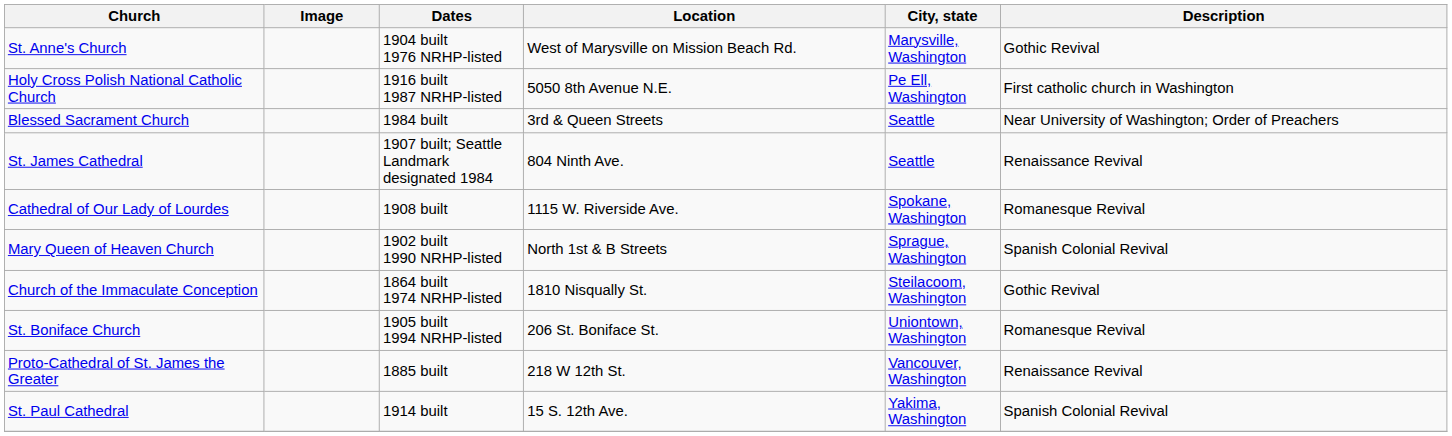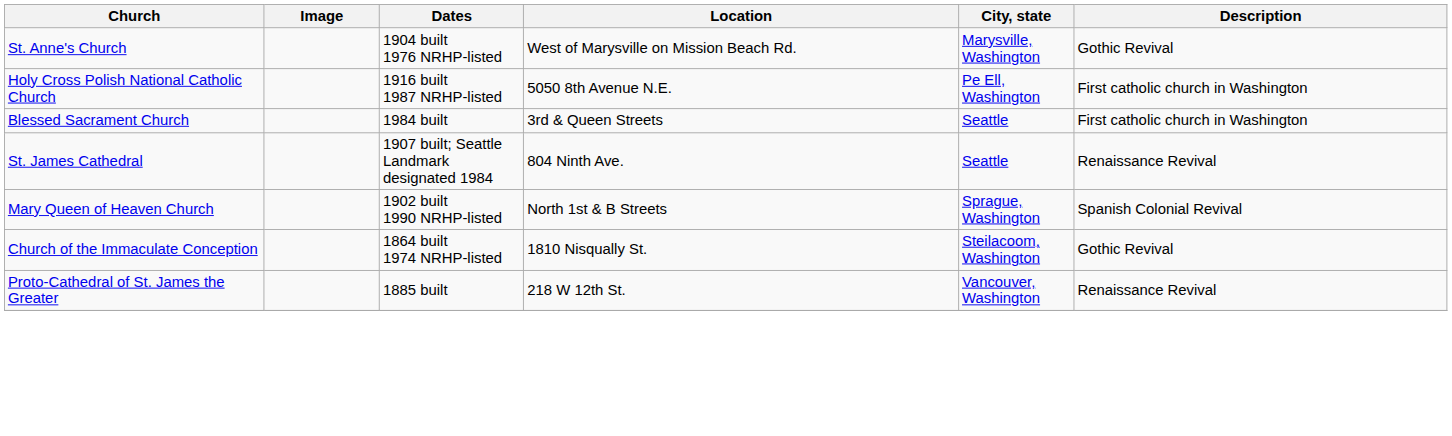 <table class="wikitable sortable" style="width:98%">
 <tr>
 <th width = 18%><strong>Church</strong></th>
 <th width = 8% class="unsortable"><strong>Image</strong></th>
 <th width = 10%><strong>Dates</strong></th>
 <th><strong>Location</strong></th>
 <th width = 8%><strong>City, state</strong></th>
 <th class="unsortable"><strong>Description</strong></th>
 </tr>
 <tr>
 <td><a href='#'>St. Anne's Church</a></td>
 <td></td>
 <td>1904 built<br>1976 NRHP-listed</td>
 <td>West of Marysville on Mission Beach Rd.<br><small></small></td>
 <td><a href='#'>Marysville, Washington</a></td>
 <td>Gothic Revival</td>
 </tr>
 <tr>
 <td><a href='#'>Holy Cross Polish National Catholic Church</a></td>
 <td></td>
 <td>1916 built<br>1987 NRHP-listed</td>
 <td>5050 8th Avenue N.E.<br><small></small></td>
 <td><a href='#'>Pe Ell, Washington</a></td>
 <td>First catholic church in Washington</td>
 </tr>
 <tr>
 <td><a href='#'>Blessed Sacrament Church</a></td>
 <td></td>
 <td>1984 built</td>
 <td>3rd & Queen Streets<br><small></small></td>
 <td><a href='#'>Seattle</a></td>
-<td>Near University of Washington; Order of Preachers</td>
+<td>First catholic church in Washington</td>
 </tr>
 <tr>
 <td><a href='#'>St. James Cathedral</a></td>
 <td></td>
 <td>1907 built; Seattle Landmark designated 1984</td>
 <td>804 Ninth Ave.<br><small></small></td>
 <td><a href='#'>Seattle</a></td>
 <td>Renaissance Revival</td>
-</tr>
-<tr>
-<td><a href='#'>Cathedral of Our Lady of Lourdes</a></td>
-<td></td>
-<td>1908 built</td>
-<td>1115 W. Riverside Ave.<br><small></small></td>
-<td><a href='#'>Spokane, Washington</a></td>
-<td>Romanesque Revival</td>
 </tr>
 <tr>
 <td><a href='#'>Mary Queen of Heaven Church</a></td>
 <td></td>
 <td>1902 built<br>1990 NRHP-listed</td>
 <td>North 1st & B Streets<br><small></small></td>
 <td><a href='#'>Sprague, Washington</a></td>
 <td>Spanish Colonial Revival</td>
 </tr>
 <tr>
 <td><a href='#'>Church of the Immaculate Conception</a></td>
 <td></td>
 <td>1864 built<br>1974 NRHP-listed</td>
 <td>1810 Nisqually St.<br><small></small></td>
 <td><a href='#'>Steilacoom, Washington</a></td>
 <td>Gothic Revival</td>
 </tr>
 <tr>
-<td><a href='#'>St. Boniface Church</a></td>
-<td></td>
-<td>1905 built<br>1994 NRHP-listed</td>
-<td>206 St. Boniface St.<br><small></small></td>
-<td><a href='#'>Uniontown, Washington</a></td>
-<td>Romanesque Revival</td>
-</tr>
-<tr>
 <td><a href='#'>Proto-Cathedral of St. James the Greater</a></td>
 <td></td>
 <td>1885 built</td>
 <td>218 W 12th St.<br><small></small></td>
 <td><a href='#'>Vancouver, Washington</a></td>
 <td>Renaissance Revival</td>
 </tr>
 <tr>
-<td><a href='#'>St. Paul Cathedral</a></td>
-<td></td>
-<td>1914 built</td>
-<td>15 S. 12th Ave.<br><small></small></td>
-<td><a href='#'>Yakima, Washington</a></td>
-<td>Spanish Colonial Revival</td>
-</tr>
-<tr>
 </tr>
 </table>
